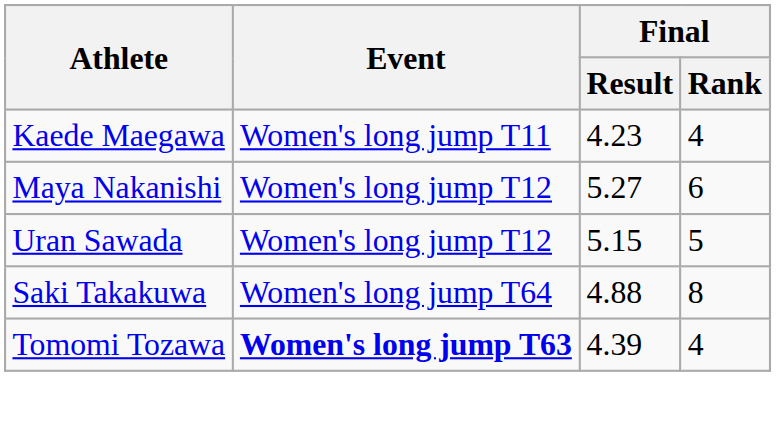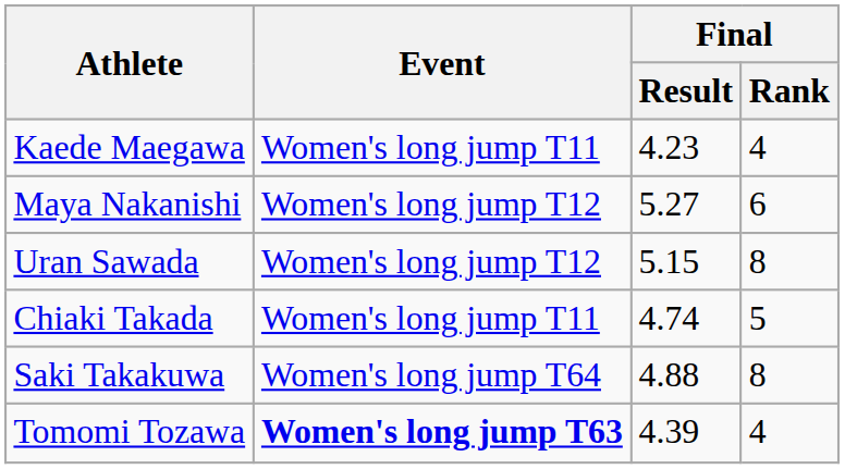 <table class=wikitable style="font-size:95%" style="text-align:center">
 <tr>
 <th rowspan="2">Athlete</th>
 <th rowspan="2">Event</th>
 <th colspan="2">Final</th>
 </tr>
 <tr>
 <th>Result</th>
 <th>Rank</th>
 </tr>
 <tr>
 <td align=left><a href='#'>Kaede Maegawa</a></td>
 <td align=left><a href='#'>Women's long jump T11</a></td>
 <td>4.23</td>
 <td>4</td>
 </tr>
 <tr>
 <td align=left><a href='#'>Maya Nakanishi</a></td>
 <td align=left><a href='#'>Women's long jump T12</a></td>
 <td>5.27</td>
 <td>6</td>
 </tr>
 <tr>
 <td align=left><a href='#'>Uran Sawada</a></td>
 <td align=left><a href='#'>Women's long jump T12</a></td>
 <td>5.15</td>
+<td>8</td>
+</tr>
+<tr>
+<td align=left><a href='#'>Chiaki Takada</a></td>
+<td align=left><a href='#'>Women's long jump T11</a></td>
+<td>4.74</td>
 <td>5</td>
 </tr>
 <tr>
 <td align=left><a href='#'>Saki Takakuwa</a></td>
 <td align=left><a href='#'>Women's long jump T64</a></td>
 <td>4.88</td>
 <td>8</td>
 </tr>
 <tr>
 <td align=left><a href='#'>Tomomi Tozawa</a></td>
 <td align=left><strong><a href='#'>Women's long jump T63</a></strong></td>
 <td>4.39</td>
 <td>4</td>
 </tr>
 </table>
